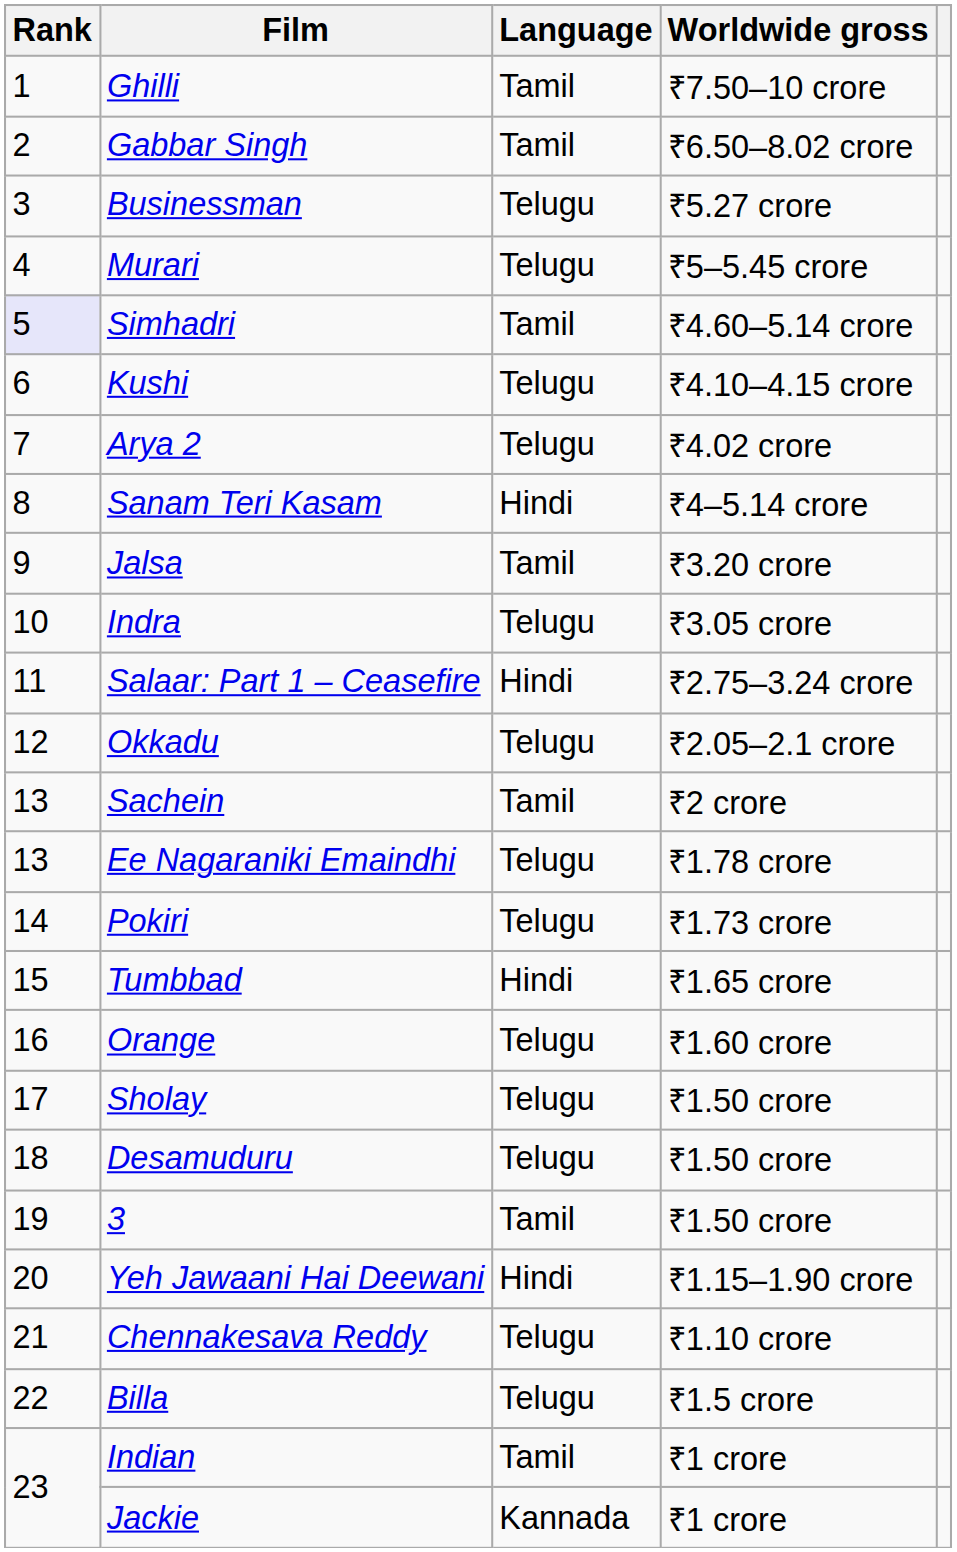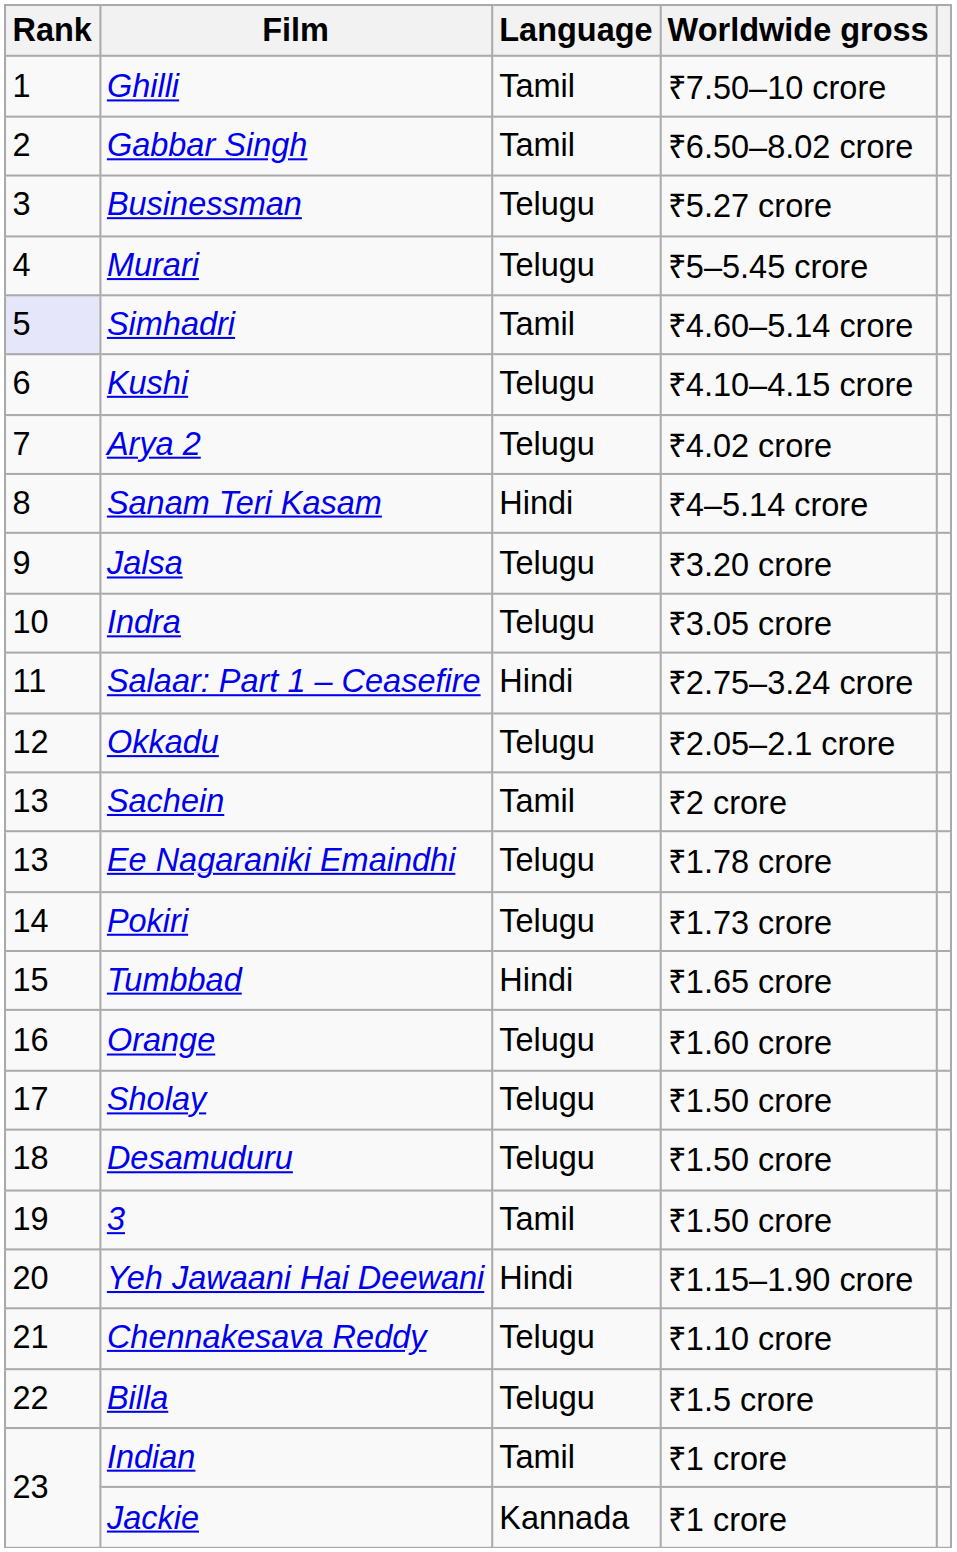 <table class="wikitable sortable">
 <tr>
 <th>Rank</th>
 <th>Film</th>
 <th>Language</th>
 <th>Worldwide gross</th>
 <th></th>
 </tr>
 <tr>
 <td>1</td>
 <td><em><a href='#'>Ghilli</a></em></td>
 <td>Tamil</td>
 <td>₹7.50–10 crore</td>
 <td></td>
 </tr>
 <tr>
 <td>2</td>
 <td><em><a href='#'>Gabbar Singh</a></em></td>
 <td>Tamil</td>
 <td>₹6.50–8.02 crore</td>
 <td></td>
 </tr>
 <tr>
 <td>3</td>
 <td><em><a href='#'>Businessman</a></em></td>
 <td>Telugu</td>
 <td>₹5.27 crore</td>
 <td></td>
 </tr>
 <tr>
 <td>4</td>
 <td><em><a href='#'>Murari</a></em></td>
 <td>Telugu</td>
 <td>₹5–5.45 crore</td>
 <td></td>
 </tr>
 <tr>
 <td style="background: lavender;">5</td>
 <td><em><a href='#'>Simhadri</a></em></td>
 <td>Tamil</td>
 <td>₹4.60–5.14 crore</td>
 <td></td>
 </tr>
 <tr>
 <td>6</td>
 <td><em><a href='#'>Kushi</a></em></td>
 <td>Telugu</td>
 <td>₹4.10–4.15 crore</td>
 <td></td>
 </tr>
 <tr>
 <td>7</td>
 <td><em><a href='#'>Arya 2</a></em></td>
 <td>Telugu</td>
 <td>₹4.02 crore</td>
 <td></td>
 </tr>
 <tr>
 <td>8</td>
 <td><em><a href='#'>Sanam Teri Kasam</a></em></td>
 <td>Hindi</td>
 <td>₹4–5.14 crore</td>
 <td></td>
 </tr>
 <tr>
 <td>9</td>
 <td><em><a href='#'>Jalsa</a></em></td>
-<td>Tamil</td>
+<td>Telugu</td>
 <td>₹3.20 crore</td>
 <td></td>
 </tr>
 <tr>
 <td>10</td>
 <td><a href='#'><em>Indra</em></a></td>
 <td>Telugu</td>
 <td>₹3.05 crore</td>
 <td></td>
 </tr>
 <tr>
 <td>11</td>
 <td><em><a href='#'>Salaar: Part 1 – Ceasefire</a></em></td>
 <td>Hindi</td>
 <td>₹2.75–3.24 crore</td>
 <td></td>
 </tr>
 <tr>
 <td>12</td>
 <td><em><a href='#'>Okkadu</a></em></td>
 <td>Telugu</td>
 <td>₹2.05–2.1 crore</td>
 <td></td>
 </tr>
 <tr>
 <td>13</td>
 <td><em><a href='#'>Sachein</a></em></td>
 <td>Tamil</td>
 <td>₹2 crore</td>
 <td></td>
 </tr>
 <tr>
 <td>13</td>
 <td><em><a href='#'>Ee Nagaraniki Emaindhi</a></em></td>
 <td>Telugu</td>
 <td>₹1.78 crore</td>
 <td></td>
 </tr>
 <tr>
 <td>14</td>
 <td><em><a href='#'>Pokiri</a></em></td>
 <td>Telugu</td>
 <td>₹1.73 crore</td>
 <td></td>
 </tr>
 <tr>
 <td>15</td>
 <td><em><a href='#'>Tumbbad</a></em></td>
 <td>Hindi</td>
 <td>₹1.65 crore</td>
 <td></td>
 </tr>
 <tr>
 <td>16</td>
 <td><em><a href='#'>Orange</a></em></td>
 <td>Telugu</td>
 <td>₹1.60 crore</td>
 <td></td>
 </tr>
 <tr>
 <td>17</td>
 <td><em><a href='#'>Sholay</a></em></td>
 <td>Telugu</td>
 <td>₹1.50 crore</td>
 <td></td>
 </tr>
 <tr>
 <td>18</td>
 <td><em><a href='#'>Desamuduru</a></em></td>
 <td>Telugu</td>
 <td>₹1.50 crore</td>
 <td></td>
 </tr>
 <tr>
 <td>19</td>
 <td><em><a href='#'>3</a></em></td>
 <td>Tamil</td>
 <td>₹1.50 crore</td>
 <td></td>
 </tr>
 <tr>
 <td>20</td>
 <td><em><a href='#'>Yeh Jawaani Hai Deewani</a></em></td>
 <td>Hindi</td>
 <td>₹1.15–1.90 crore</td>
 <td></td>
 </tr>
 <tr>
 <td>21</td>
 <td><em><a href='#'>Chennakesava Reddy</a></em></td>
 <td>Telugu</td>
 <td>₹1.10 crore</td>
 <td></td>
 </tr>
 <tr>
 <td>22</td>
 <td><em><a href='#'>Billa</a></em></td>
 <td>Telugu</td>
 <td>₹1.5 crore</td>
 <td></td>
 </tr>
 <tr>
 <td rowspan="2">23</td>
 <td><em><a href='#'>Indian</a></em></td>
 <td>Tamil</td>
 <td>₹1 crore</td>
 <td></td>
 </tr>
 <tr>
 <td><em><a href='#'>Jackie</a></em></td>
 <td>Kannada</td>
 <td>₹1 crore</td>
 <td></td>
 </tr>
 </table>
